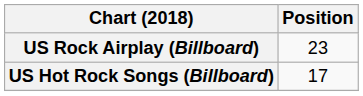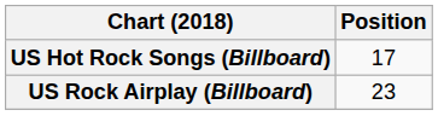 <table class="wikitable plainrowheaders" style="text-align:center">
 <tr>
 <th>Chart (2018)</th>
 <th>Position</th>
 </tr>
 <tr>
+<th scope="row">US Hot Rock Songs (<em>Billboard</em>)</th>
+<td>17</td>
+</tr>
+<tr>
 <th scope="row">US Rock Airplay (<em>Billboard</em>)</th>
 <td>23</td>
 </tr>
 <tr>
-<th scope="row">US Hot Rock Songs (<em>Billboard</em>)</th>
-<td>17</td>
-</tr>
-<tr>
 </tr>
 </table>
